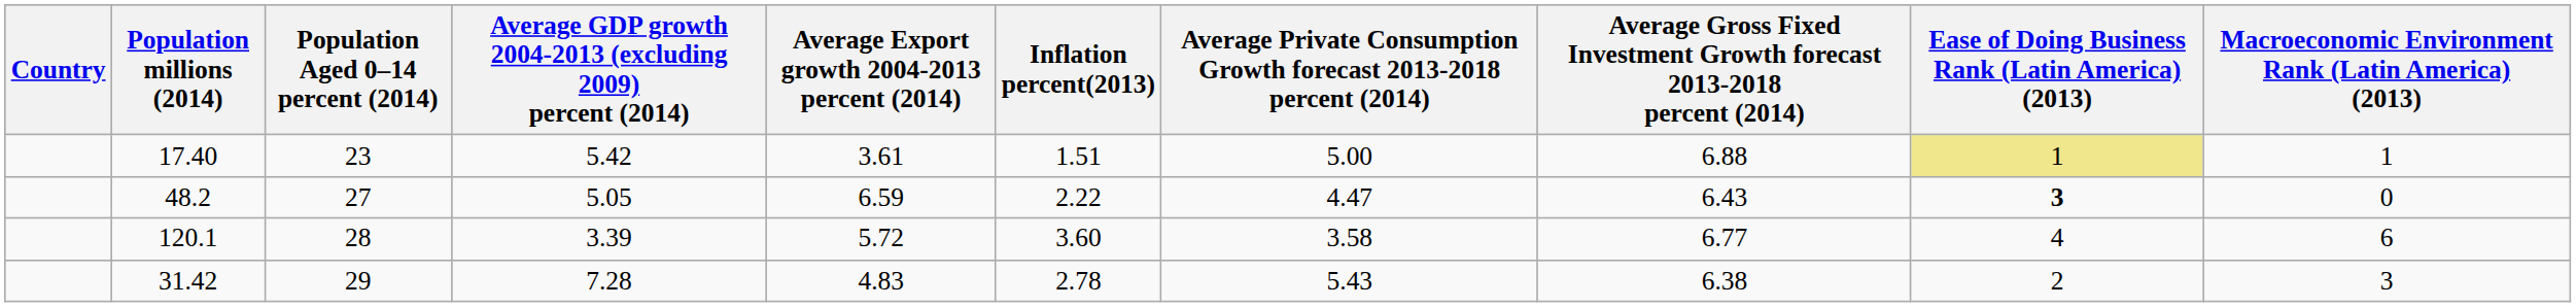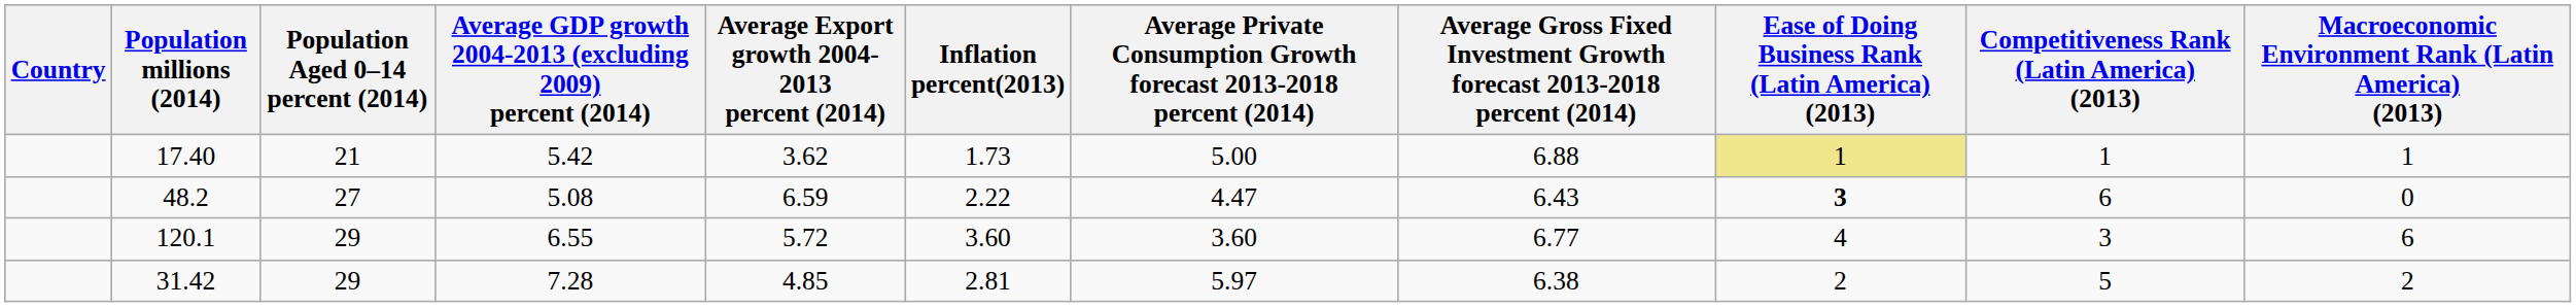 <table class="wikitable sortable" border="1" style="font-size:100%">
 <tr style="background:#ececec;">
 <th><a href='#'>Country</a></th>
 <th><a href='#'>Population</a><br> millions (2014)</th>
 <th>Population Aged 0–14<br> percent (2014)</th>
 <th><a href='#'>Average GDP growth 2004-2013 (excluding 2009)</a><br> percent (2014)</th>
 <th>Average Export growth 2004-2013<br> percent (2014)</th>
 <th>Inflation<br>percent(2013)</th>
 <th>Average Private Consumption Growth forecast 2013-2018<br> percent (2014)</th>
 <th>Average Gross Fixed Investment Growth forecast 2013-2018<br> percent (2014)</th>
 <th><a href='#'>Ease of Doing Business Rank (Latin America)</a><br>(2013)</th>
+<th><a href='#'>Competitiveness Rank (Latin America)</a><br>(2013)</th>
 <th><a href='#'>Macroeconomic Environment Rank (Latin America)</a><br>(2013)</th>
 </tr>
 <tr>
 <td style="text-align:left;"></td>
 <td align="center">17.40</td>
-<td align="center">23</td>
+<td align="center">21</td>
 <td align="center">5.42</td>
-<td align="center">3.61</td>
-<td align="center">1.51</td>
+<td align="center">3.62</td>
+<td align="center">1.73</td>
 <td align="center">5.00</td>
 <td align="center">6.88</td>
 <td align="center" style="background: khaki;">1</td>
+<td align="center">1</td>
 <td align="center">1</td>
 </tr>
 <tr>
 <td style="text-align:left;"></td>
 <td align="center">48.2</td>
 <td align="center">27</td>
-<td align="center">5.05</td>
+<td align="center">5.08</td>
 <td align="center">6.59</td>
 <td align="center">2.22</td>
 <td align="center">4.47</td>
 <td align="center">6.43</td>
 <td align="center"><strong>3</strong></td>
+<td align="center">6</td>
 <td align="center">0</td>
 </tr>
 <tr>
 <td style="text-align:left;"></td>
 <td align="center">120.1</td>
-<td align="center">28</td>
-<td align="center">3.39</td>
+<td align="center">29</td>
+<td align="center">6.55</td>
 <td align="center">5.72</td>
 <td align="center">3.60</td>
-<td align="center">3.58</td>
+<td align="center">3.60</td>
 <td align="center">6.77</td>
 <td align="center">4</td>
+<td align="center">3</td>
 <td align="center">6</td>
 </tr>
 <tr>
 <td style="text-align:left;"></td>
 <td align="center">31.42</td>
 <td align="center">29</td>
 <td align="center">7.28</td>
-<td align="center">4.83</td>
-<td align="center">2.78</td>
-<td align="center">5.43</td>
+<td align="center">4.85</td>
+<td align="center">2.81</td>
+<td align="center">5.97</td>
 <td align="center">6.38</td>
 <td align="center">2</td>
-<td align="center">3</td>
+<td align="center">5</td>
+<td align="center">2</td>
 </tr>
 </table>
